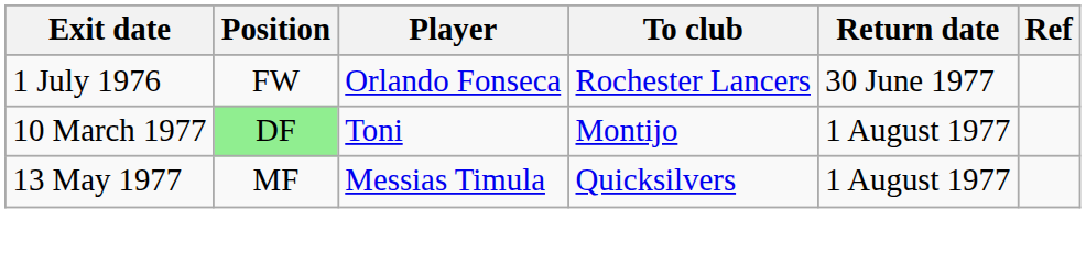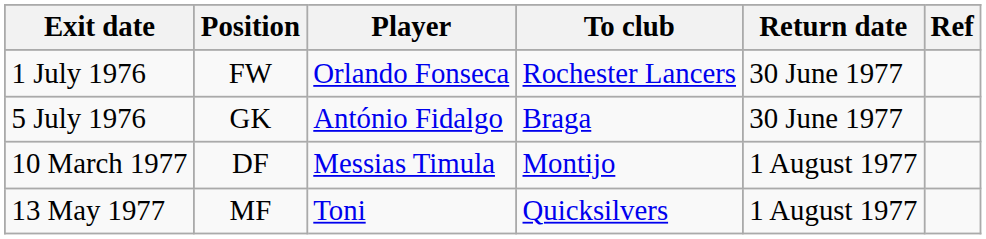 <table class="wikitable">
 <tr>
 <th><strong>Exit date</strong></th>
 <th><strong>Position</strong></th>
 <th><strong>Player</strong></th>
 <th><strong>To club</strong></th>
 <th><strong>Return date</strong></th>
 <th><strong>Ref</strong></th>
 </tr>
 <tr>
 <td>1 July 1976</td>
 <td style="text-align:center;">FW</td>
 <td style="text-align:left;"><a href='#'>Orlando Fonseca</a></td>
 <td style="text-align:left;"><a href='#'>Rochester Lancers</a></td>
 <td>30 June 1977</td>
 <td></td>
 </tr>
 <tr>
+<td>5 July 1976</td>
+<td style="text-align:center;">GK</td>
+<td style="text-align:left;"><a href='#'>António Fidalgo</a></td>
+<td style="text-align:left;"><a href='#'>Braga</a></td>
+<td>30 June 1977</td>
+<td></td>
+</tr>
+<tr>
 <td>10 March 1977</td>
-<td style="background: lightgreen; text-align:center;">DF</td>
-<td style="text-align:left;"><a href='#'>Toni</a></td>
+<td style="text-align:center;">DF</td>
+<td style="text-align:left;"><a href='#'>Messias Timula</a></td>
 <td style="text-align:left;"><a href='#'>Montijo</a></td>
 <td>1 August 1977</td>
 <td></td>
 </tr>
 <tr>
 <td>13 May 1977</td>
 <td style="text-align:center;">MF</td>
-<td style="text-align:left;"><a href='#'>Messias Timula</a></td>
+<td style="text-align:left;"><a href='#'>Toni</a></td>
 <td style="text-align:left;"><a href='#'>Quicksilvers</a></td>
 <td>1 August 1977</td>
 <td></td>
 </tr>
 </table>
